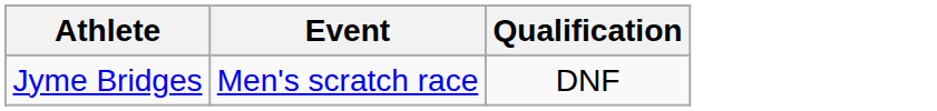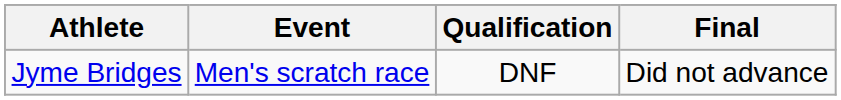 <table class="wikitable" style="font-size:90%;">
 <tr>
 <th>Athlete</th>
 <th>Event</th>
 <th>Qualification</th>
+<th>Final</th>
 </tr>
 <tr align=center>
 <td align=left><a href='#'>Jyme Bridges</a></td>
 <td align=left><a href='#'>Men's scratch race</a></td>
 <td>DNF</td>
+<td>Did not advance</td>
 </tr>
 </table>
